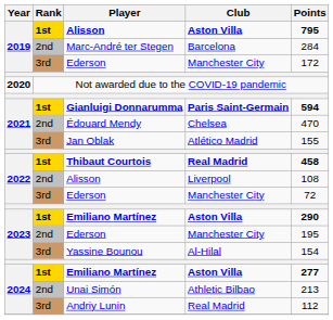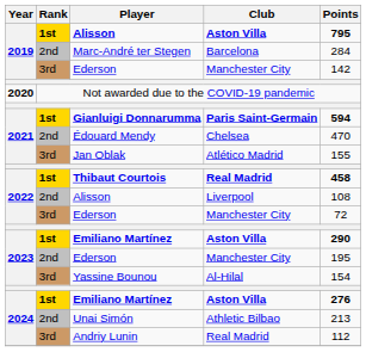 <table class="wikitable">
 <tr>
 <th>Year</th>
 <th>Rank</th>
 <th>Player</th>
 <th>Club</th>
 <th>Points</th>
 </tr>
 <tr>
 <th rowspan="3"><strong><a href='#'>2019</a></strong></th>
 <td scope=col style="background-color: gold"><strong>1st</strong></td>
 <td> <strong><a href='#'>Alisson</a></strong></td>
 <td> <strong><a href='#'>Aston Villa</a></strong></td>
 <td align=center><strong>795</strong></td>
 </tr>
 <tr>
 <td scope=col style="background-color: silver">2nd</td>
 <td> <a href='#'>Marc-André ter Stegen</a></td>
 <td> <a href='#'>Barcelona</a></td>
 <td align=center>284</td>
 </tr>
 <tr>
 <td scope=col style="background-color: #cc9966">3rd</td>
 <td> <a href='#'>Ederson</a></td>
 <td> <a href='#'>Manchester City</a></td>
-<td align=center>172</td>
+<td align=center>142</td>
 </tr>
 <tr>
 <th colspan="5"></th>
 </tr>
 <tr>
 <td><strong>2020</strong></td>
 <td align="center" colspan="4">Not awarded due to the <a href='#'>COVID-19 pandemic</a></td>
 </tr>
 <tr>
 <th colspan="5"></th>
 </tr>
 <tr>
 <th rowspan="3"><strong><a href='#'>2021</a></strong></th>
 <td scope=col style="background-color: gold"><strong>1st</strong></td>
 <td> <strong><a href='#'>Gianluigi Donnarumma</a></strong></td>
 <td> <strong><a href='#'>Paris Saint-Germain</a></strong></td>
 <td align=center><strong>594</strong></td>
 </tr>
 <tr>
 <td scope=col style="background-color: silver">2nd</td>
 <td> <a href='#'>Édouard Mendy</a></td>
 <td> <a href='#'>Chelsea</a></td>
 <td align=center>470</td>
 </tr>
 <tr>
 <td scope=col style="background-color: #cc9966">3rd</td>
 <td> <a href='#'>Jan Oblak</a></td>
 <td> <a href='#'>Atlético Madrid</a></td>
 <td align=center>155</td>
 </tr>
 <tr>
 <th colspan="5"></th>
 </tr>
 <tr>
 <th rowspan="3"><strong><a href='#'>2022</a></strong></th>
 <td scope=col style="background-color: gold"><strong>1st</strong></td>
 <td> <strong><a href='#'>Thibaut Courtois</a></strong></td>
 <td> <strong><a href='#'>Real Madrid</a></strong></td>
 <td align=center><strong>458</strong></td>
 </tr>
 <tr>
 <td scope=col style="background-color: silver">2nd</td>
 <td> <a href='#'>Alisson</a></td>
 <td> <a href='#'>Liverpool</a></td>
 <td align=center>108</td>
 </tr>
 <tr>
 <td scope=col style="background-color: #cc9966">3rd</td>
 <td> <a href='#'>Ederson</a></td>
 <td> <a href='#'>Manchester City</a></td>
 <td align=center>72</td>
 </tr>
 <tr>
 <th colspan="5"></th>
 </tr>
 <tr>
 <th rowspan="3"><strong><a href='#'>2023</a></strong></th>
 <td scope=col style="background-color: gold"><strong>1st</strong></td>
 <td> <strong><a href='#'>Emiliano Martínez</a></strong> </td>
 <td> <strong><a href='#'>Aston Villa</a></strong></td>
 <td align=center><strong>290</strong></td>
 </tr>
 <tr>
 <td scope=col style="background-color: silver">2nd</td>
 <td> <a href='#'>Ederson</a></td>
 <td> <a href='#'>Manchester City</a></td>
 <td align=center>195</td>
 </tr>
 <tr>
 <td scope=col style="background-color: #cc9966">3rd</td>
 <td> <a href='#'>Yassine Bounou</a></td>
 <td> <a href='#'>Al-Hilal</a></td>
 <td align=center>154</td>
 </tr>
 <tr>
 <th colspan="5"></th>
 </tr>
 <tr>
 <th rowspan="3"><strong><a href='#'>2024</a></strong></th>
 <td scope=col style="background-color: gold"><strong>1st</strong></td>
 <td> <strong><a href='#'>Emiliano Martínez</a></strong> </td>
 <td> <strong><a href='#'>Aston Villa</a></strong></td>
-<td align=center><strong>277</strong></td>
+<td align=center><strong>276</strong></td>
 </tr>
 <tr>
 <td scope=col style="background-color: silver">2nd</td>
 <td> <a href='#'>Unai Simón</a></td>
 <td> <a href='#'>Athletic Bilbao</a></td>
 <td align=center>213</td>
 </tr>
 <tr>
 <td scope=col style="background-color: #cc9966">3rd</td>
 <td> <a href='#'>Andriy Lunin</a></td>
 <td> <a href='#'>Real Madrid</a></td>
 <td align=center>112</td>
 </tr>
 <tr>
 </tr>
 </table>
